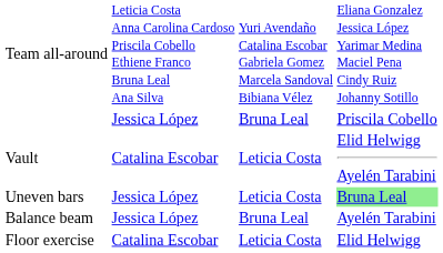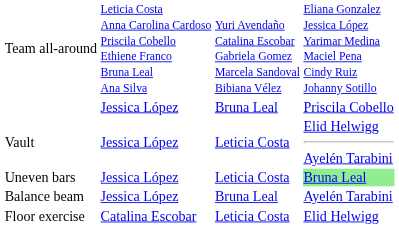 <table>
 <tr>
 <td>Team all-around<br></td>
 <td><small><a href='#'>Leticia Costa</a><br><a href='#'>Anna Carolina Cardoso</a><br><a href='#'>Priscila Cobello</a><br><a href='#'>Ethiene Franco</a><br><a href='#'>Bruna Leal</a><br><a href='#'>Ana Silva</a></small><br><em></em></td>
 <td><small><br><a href='#'>Yuri Avendaño</a><br><a href='#'>Catalina Escobar</a><br><a href='#'>Gabriela Gomez</a><br><a href='#'>Marcela Sandoval</a><br><a href='#'>Bibiana Vélez</a></small><br><em></em></td>
 <td><small><a href='#'>Eliana Gonzalez</a><br><a href='#'>Jessica López</a><br><a href='#'>Yarimar Medina</a><br><a href='#'>Maciel Pena</a><br><a href='#'>Cindy Ruiz</a><br><a href='#'>Johanny Sotillo</a></small><br><em></em></td>
 </tr>
 <tr>
 <td> <br></td>
 <td><a href='#'>Jessica López</a><br><em></em></td>
 <td><a href='#'>Bruna Leal</a><br><em></em></td>
 <td><a href='#'>Priscila Cobello</a><br><em></em></td>
 </tr>
 <tr>
 <td>Vault <br></td>
-<td><a href='#'>Catalina Escobar</a><br><em></em></td>
+<td><a href='#'>Jessica López</a><br><em></em></td>
 <td><a href='#'>Leticia Costa</a><br><em></em></td>
 <td><a href='#'>Elid Helwigg</a><br><em></em><hr><a href='#'>Ayelén Tarabini</a><br><em></em></td>
 </tr>
 <tr>
 <td>Uneven bars <br></td>
 <td><a href='#'>Jessica López</a><br><em></em></td>
 <td><a href='#'>Leticia Costa</a><br><em></em></td>
 <td style="background: lightgreen;"><a href='#'>Bruna Leal</a><br><em></em></td>
 </tr>
 <tr>
 <td>Balance beam <br></td>
 <td><a href='#'>Jessica López</a><br><em></em></td>
 <td><a href='#'>Bruna Leal</a><br><em></em></td>
 <td><a href='#'>Ayelén Tarabini</a><br><em></em></td>
 </tr>
 <tr>
 <td>Floor exercise <br></td>
 <td><a href='#'>Catalina Escobar</a><br><em></em></td>
 <td><a href='#'>Leticia Costa</a><br><em></em></td>
 <td><a href='#'>Elid Helwigg</a><br><em></em></td>
 </tr>
 </table>
